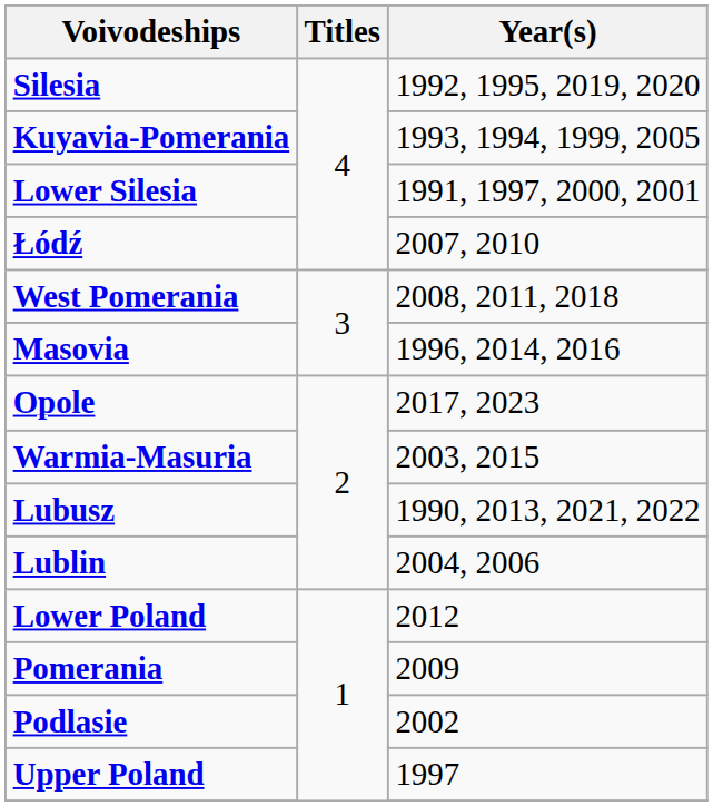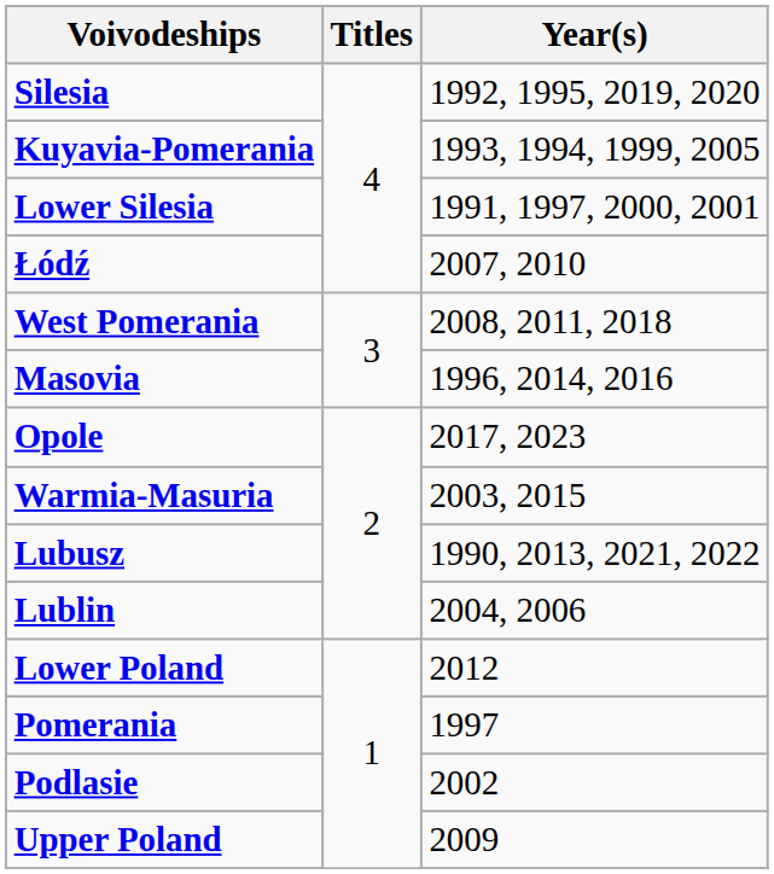 <table class="wikitable sortable" style="font-size:95%;">
 <tr>
 <th>Voivodeships</th>
 <th>Titles</th>
 <th>Year(s)</th>
 </tr>
 <tr>
 <td> <strong><a href='#'>Silesia</a></strong></td>
 <td rowspan="4" align="center">4</td>
 <td>1992, 1995, 2019, 2020</td>
 </tr>
 <tr>
 <td> <strong><a href='#'>Kuyavia-Pomerania</a></strong></td>
 <td>1993, 1994, 1999, 2005</td>
 </tr>
 <tr>
 <td> <strong><a href='#'>Lower Silesia</a></strong></td>
 <td>1991, 1997, 2000, 2001</td>
 </tr>
 <tr>
 <td> <strong><a href='#'>Łódź</a></strong></td>
 <td>2007, 2010</td>
 </tr>
 <tr>
 <td> <strong><a href='#'>West Pomerania</a></strong></td>
 <td rowspan="2" align="center">3</td>
 <td>2008, 2011, 2018</td>
 </tr>
 <tr>
 <td> <strong><a href='#'>Masovia</a></strong></td>
 <td>1996, 2014, 2016</td>
 </tr>
 <tr>
 <td> <strong><a href='#'>Opole</a></strong></td>
 <td rowspan="4" align="center">2</td>
 <td>2017, 2023</td>
 </tr>
 <tr>
 <td> <strong><a href='#'>Warmia-Masuria</a></strong></td>
 <td>2003, 2015</td>
 </tr>
 <tr>
 <td> <strong><a href='#'>Lubusz</a></strong></td>
 <td>1990, 2013, 2021, 2022</td>
 </tr>
 <tr>
 <td> <strong><a href='#'>Lublin</a></strong></td>
 <td>2004, 2006</td>
 </tr>
 <tr>
 <td> <strong><a href='#'>Lower Poland</a></strong></td>
 <td rowspan="5" align="center">1</td>
 <td>2012</td>
 </tr>
 <tr>
 <td> <strong><a href='#'>Pomerania</a></strong></td>
-<td>2009</td>
+<td>1997</td>
 </tr>
 <tr>
 <td> <strong><a href='#'>Podlasie</a></strong></td>
 <td>2002</td>
 </tr>
 <tr>
 <td> <strong><a href='#'>Upper Poland</a></strong></td>
-<td>1997</td>
+<td>2009</td>
 </tr>
 <tr>
 </tr>
 </table>
